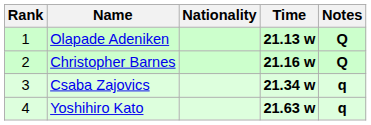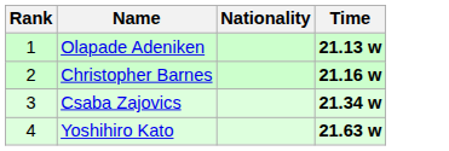 <table class="wikitable sortable" style="text-align:center">
 <tr>
 <th>Rank</th>
 <th>Name</th>
 <th>Nationality</th>
 <th>Time</th>
-<th>Notes</th>
 </tr>
 <tr bgcolor=ccffcc>
 <td>1</td>
 <td align=left><a href='#'>Olapade Adeniken</a></td>
 <td align=left></td>
 <td><strong>21.13</strong> <strong>w</strong></td>
-<td><strong>Q</strong></td>
 </tr>
 <tr bgcolor=ccffcc>
 <td>2</td>
 <td align=left><a href='#'>Christopher Barnes</a></td>
 <td align=left></td>
 <td><strong>21.16</strong> <strong>w</strong></td>
-<td><strong>Q</strong></td>
 </tr>
 <tr bgcolor=ddffdd>
 <td>3</td>
 <td align=left><a href='#'>Csaba Zajovics</a></td>
 <td align=left></td>
 <td><strong>21.34</strong> <strong>w</strong></td>
-<td><strong>q</strong></td>
 </tr>
 <tr bgcolor=ddffdd>
 <td>4</td>
 <td align=left><a href='#'>Yoshihiro Kato</a></td>
 <td align=left></td>
 <td><strong>21.63</strong> <strong>w</strong></td>
-<td><strong>q</strong></td>
 </tr>
 </table>
